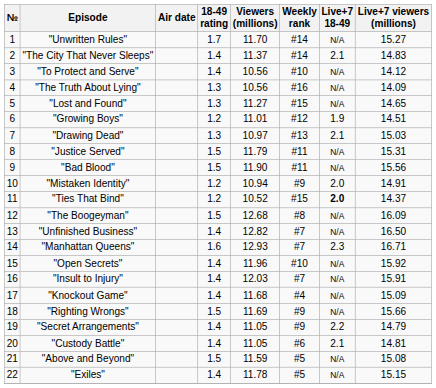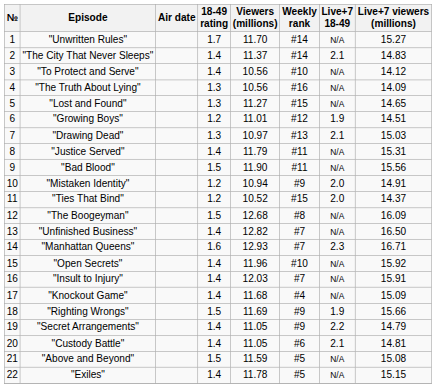 <table class="wikitable sortable" style="text-align:center;">
 <tr>
 <th>№</th>
 <th>Episode</th>
 <th>Air date</th>
 <th>18-49<br>rating</th>
 <th>Viewers<br>(millions)</th>
 <th>Weekly<br>rank</th>
 <th>Live+7<br>18-49</th>
 <th>Live+7 viewers<br>(millions)</th>
 </tr>
 <tr>
 <td>1</td>
 <td>"Unwritten Rules"</td>
 <td></td>
 <td>1.7</td>
 <td>11.70</td>
 <td>#14</td>
 <td><span><small>N/A</small></span></td>
 <td>15.27</td>
 </tr>
 <tr>
 <td>2</td>
 <td>"The City That Never Sleeps"</td>
 <td></td>
 <td>1.4</td>
 <td>11.37</td>
 <td>#14</td>
 <td>2.1</td>
 <td>14.83</td>
 </tr>
 <tr>
 <td>3</td>
 <td>"To Protect and Serve"</td>
 <td></td>
 <td>1.4</td>
 <td>10.56</td>
 <td>#10</td>
 <td><span><small>N/A</small></span></td>
 <td>14.12</td>
 </tr>
 <tr>
 <td>4</td>
 <td>"The Truth About Lying"</td>
 <td></td>
 <td>1.3</td>
 <td>10.56</td>
 <td>#16</td>
 <td><span><small>N/A</small></span></td>
 <td>14.09</td>
 </tr>
 <tr>
 <td>5</td>
 <td>"Lost and Found"</td>
 <td></td>
 <td>1.3</td>
 <td>11.27</td>
 <td>#15</td>
 <td><span><small>N/A</small></span></td>
 <td>14.65</td>
 </tr>
 <tr>
 <td>6</td>
 <td>"Growing Boys"</td>
 <td></td>
 <td>1.2</td>
 <td>11.01</td>
 <td>#12</td>
 <td>1.9</td>
 <td>14.51</td>
 </tr>
 <tr>
 <td>7</td>
 <td>"Drawing Dead"</td>
 <td></td>
 <td>1.3</td>
 <td>10.97</td>
 <td>#13</td>
 <td>2.1</td>
 <td>15.03</td>
 </tr>
 <tr>
 <td>8</td>
 <td>"Justice Served"</td>
 <td></td>
-<td>1.5</td>
+<td>1.4</td>
 <td>11.79</td>
 <td>#11</td>
 <td><span><small>N/A</small></span></td>
 <td>15.31</td>
 </tr>
 <tr>
 <td>9</td>
 <td>"Bad Blood"</td>
 <td></td>
 <td>1.5</td>
 <td>11.90</td>
 <td>#11</td>
 <td><span><small>N/A</small></span></td>
 <td>15.56</td>
 </tr>
 <tr>
 <td>10</td>
 <td>"Mistaken Identity"</td>
 <td></td>
 <td>1.2</td>
 <td>10.94</td>
 <td>#9</td>
 <td>2.0</td>
 <td>14.91</td>
 </tr>
 <tr>
 <td>11</td>
 <td>"Ties That Bind"</td>
 <td></td>
 <td>1.2</td>
 <td>10.52</td>
 <td>#15</td>
-<td><strong>2.0</strong></td>
+<td>2.0</td>
 <td>14.37</td>
 </tr>
 <tr>
 <td>12</td>
 <td>"The Boogeyman"</td>
 <td></td>
 <td>1.5</td>
 <td>12.68</td>
 <td>#8</td>
 <td><span><small>N/A</small></span></td>
 <td>16.09</td>
 </tr>
 <tr>
 <td>13</td>
 <td>"Unfinished Business"</td>
 <td></td>
 <td>1.4</td>
 <td>12.82</td>
 <td>#7</td>
 <td><span><small>N/A</small></span></td>
 <td>16.50</td>
 </tr>
 <tr>
 <td>14</td>
 <td>"Manhattan Queens"</td>
 <td></td>
 <td>1.6</td>
 <td>12.93</td>
 <td>#7</td>
 <td>2.3</td>
 <td>16.71</td>
 </tr>
 <tr>
 <td>15</td>
 <td>"Open Secrets"</td>
 <td></td>
 <td>1.4</td>
 <td>11.96</td>
 <td>#10</td>
 <td><span><small>N/A</small></span></td>
 <td>15.92</td>
 </tr>
 <tr>
 <td>16</td>
 <td>"Insult to Injury"</td>
 <td></td>
 <td>1.4</td>
 <td>12.03</td>
 <td>#7</td>
 <td><span><small>N/A</small></span></td>
 <td>15.91</td>
 </tr>
 <tr>
 <td>17</td>
 <td>"Knockout Game"</td>
 <td></td>
 <td>1.4</td>
 <td>11.68</td>
 <td>#4</td>
 <td><span><small>N/A</small></span></td>
 <td>15.09</td>
 </tr>
 <tr>
 <td>18</td>
 <td>"Righting Wrongs"</td>
 <td></td>
 <td>1.5</td>
 <td>11.69</td>
 <td>#9</td>
-<td><span><small>N/A</small></span></td>
+<td>1.9</td>
 <td>15.66</td>
 </tr>
 <tr>
 <td>19</td>
 <td>"Secret Arrangements"</td>
 <td></td>
 <td>1.4</td>
 <td>11.05</td>
 <td>#9</td>
 <td>2.2</td>
 <td>14.79</td>
 </tr>
 <tr>
 <td>20</td>
 <td>"Custody Battle"</td>
 <td></td>
 <td>1.4</td>
 <td>11.05</td>
 <td>#6</td>
 <td>2.1</td>
 <td>14.81</td>
 </tr>
 <tr>
 <td>21</td>
 <td>"Above and Beyond"</td>
 <td></td>
 <td>1.5</td>
 <td>11.59</td>
 <td>#5</td>
 <td><span><small>N/A</small></span></td>
 <td>15.08</td>
 </tr>
 <tr>
 <td>22</td>
 <td>"Exiles"</td>
 <td></td>
 <td>1.4</td>
 <td>11.78</td>
 <td>#5</td>
 <td><span><small>N/A</small></span></td>
 <td>15.15</td>
 </tr>
 <tr>
 </tr>
 </table>
